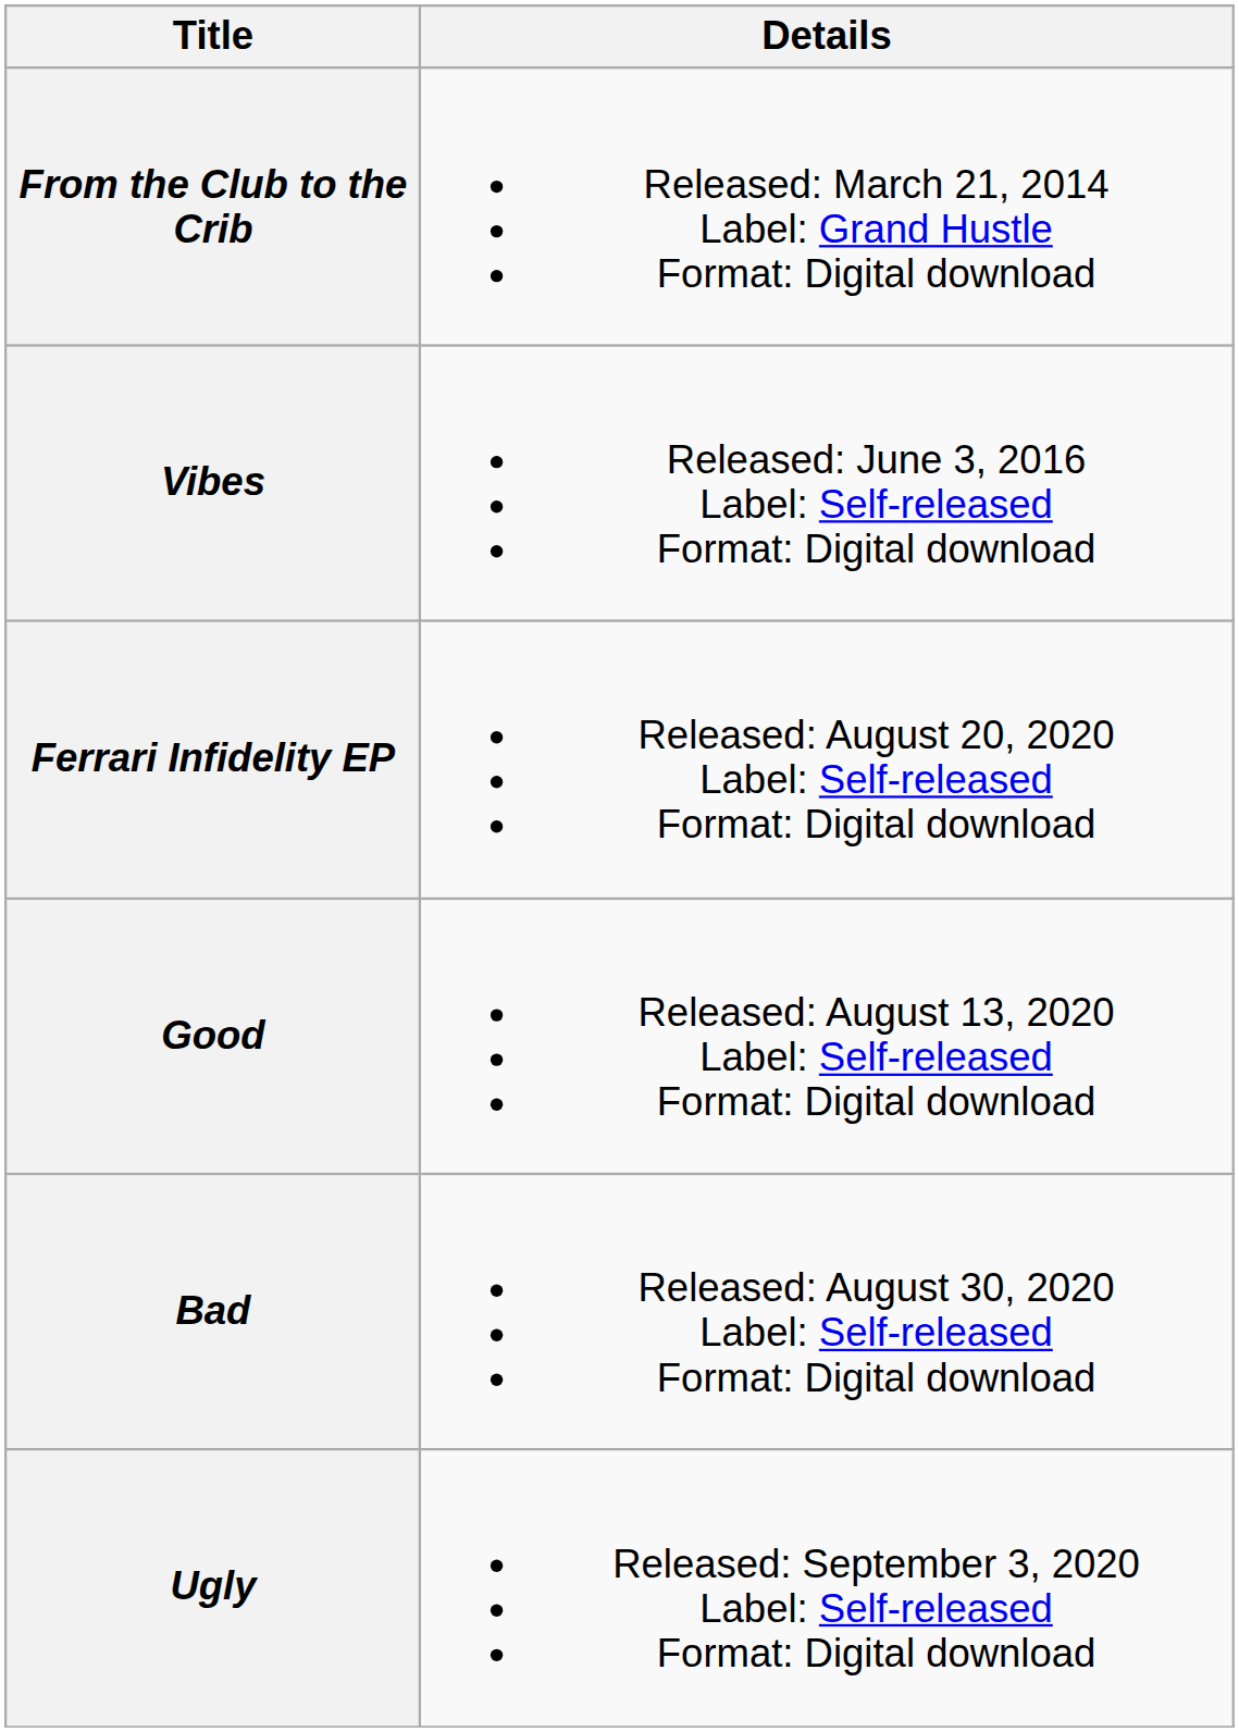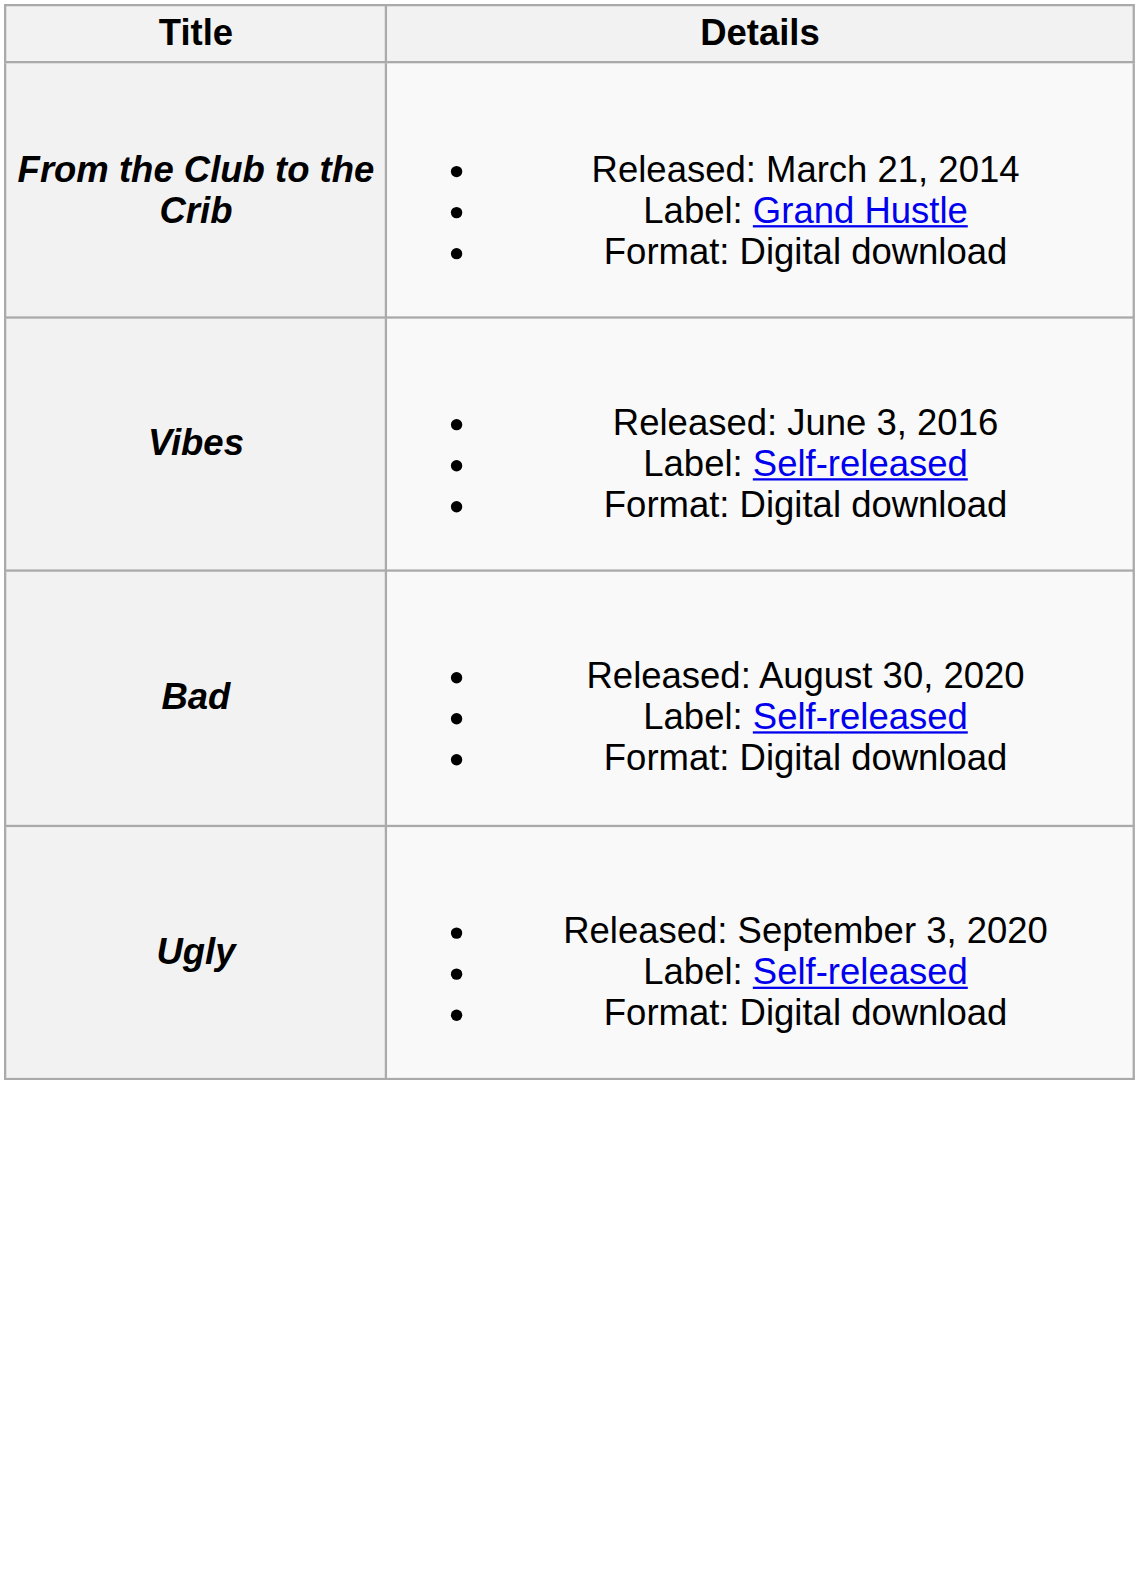 <table class="wikitable plainrowheaders" style="text-align:center;">
 <tr>
 <th scope="col" style="width:10em;">Title</th>
 <th scope="col" style="width:20em;">Details</th>
 </tr>
 <tr>
 <th scope="row"><em>From the Club to the Crib</em></th>
 <td><br><ul><li>Released: March 21, 2014</li><li>Label: <a href='#'>Grand Hustle</a></li><li>Format: Digital download</li></ul></td>
 </tr>
 <tr>
 <th scope="row"><em>Vibes</em><br></th>
 <td><br><ul><li>Released: June 3, 2016</li><li>Label: <a href='#'>Self-released</a></li><li>Format: Digital download</li></ul></td>
 </tr>
 <tr>
-<th scope="row"><em>Ferrari Infidelity EP</em></th>
-<td><br><ul><li>Released: August 20, 2020</li><li>Label: <a href='#'>Self-released</a></li><li>Format: Digital download</li></ul></td>
-</tr>
-<tr>
-<th scope="row"><em>Good</em></th>
-<td><br><ul><li>Released: August 13, 2020</li><li>Label: <a href='#'>Self-released</a></li><li>Format: Digital download</li></ul></td>
-</tr>
-<tr>
 <th scope="row"><em>Bad</em></th>
 <td><br><ul><li>Released: August 30, 2020</li><li>Label: <a href='#'>Self-released</a></li><li>Format: Digital download</li></ul></td>
 </tr>
 <tr>
 <th scope="row"><em>Ugly</em></th>
 <td><br><ul><li>Released: September 3, 2020</li><li>Label: <a href='#'>Self-released</a></li><li>Format: Digital download</li></ul></td>
 </tr>
 </table>
